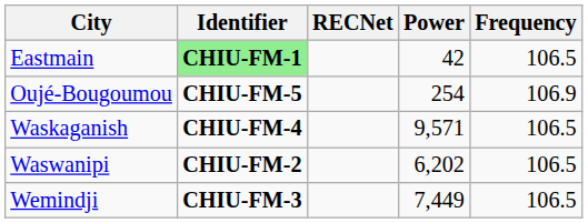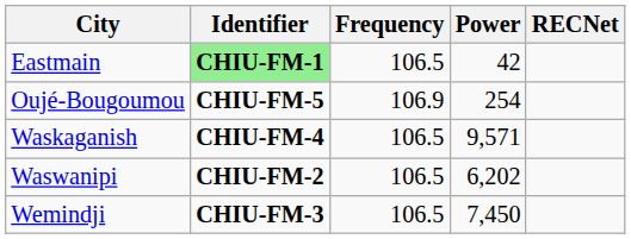 <table class="wikitable sortable">
 <tr>
 <th scope="col">City</th>
 <th scope="col">Identifier</th>
+<th scope="col">Frequency</th>
+<th scope="col">Power</th>
 <th scope="col" class="unsortable">RECNet</th>
-<th scope="col">Power</th>
-<th scope="col">Frequency</th>
 </tr>
 <tr>
 <td><a href='#'>Eastmain</a></td>
 <td style="background: lightgreen;"><strong>CHIU-FM-1</strong></td>
+<td style="text-align: right;">106.5</td>
+<td style="text-align: right;">42</td>
 <td></td>
-<td style="text-align: right;">42</td>
-<td style="text-align: right;">106.5</td>
 </tr>
 <tr>
 <td><a href='#'>Oujé-Bougoumou</a></td>
 <td><strong>CHIU-FM-5</strong></td>
+<td style="text-align: right;">106.9</td>
+<td style="text-align: right;">254</td>
 <td></td>
-<td style="text-align: right;">254</td>
-<td style="text-align: right;">106.9</td>
 </tr>
 <tr>
 <td><a href='#'>Waskaganish</a></td>
 <td><strong>CHIU-FM-4</strong></td>
+<td style="text-align: right;">106.5</td>
+<td style="text-align: right;">9,571</td>
 <td></td>
-<td style="text-align: right;">9,571</td>
-<td style="text-align: right;">106.5</td>
 </tr>
 <tr>
 <td><a href='#'>Waswanipi</a></td>
 <td><strong>CHIU-FM-2</strong></td>
+<td style="text-align: right;">106.5</td>
+<td style="text-align: right;">6,202</td>
 <td></td>
-<td style="text-align: right;">6,202</td>
-<td style="text-align: right;">106.5</td>
 </tr>
 <tr>
 <td><a href='#'>Wemindji</a></td>
 <td><strong>CHIU-FM-3</strong></td>
+<td style="text-align: right;">106.5</td>
+<td style="text-align: right;">7,450</td>
 <td></td>
-<td style="text-align: right;">7,449</td>
-<td style="text-align: right;">106.5</td>
 </tr>
 </table>
